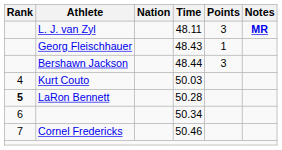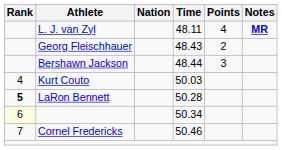 <table class="wikitable mw-datatable sortable" style="text-align:center;">
 <tr>
 <th>Rank</th>
 <th>Athlete</th>
 <th>Nation</th>
 <th>Time</th>
 <th>Points</th>
 <th>Notes</th>
 </tr>
 <tr>
 <td></td>
 <td align=left><a href='#'>L. J. van Zyl</a></td>
 <td align=left></td>
 <td>48.11</td>
-<td>3</td>
+<td>4</td>
 <td><strong><a href='#'>MR</a></strong></td>
 </tr>
 <tr>
 <td></td>
 <td align=left><a href='#'>Georg Fleischhauer</a></td>
 <td align=left></td>
 <td>48.43</td>
-<td>1</td>
+<td>2</td>
 <td></td>
 </tr>
 <tr>
 <td></td>
 <td align=left><a href='#'>Bershawn Jackson</a></td>
 <td align=left></td>
 <td>48.44</td>
 <td>3</td>
 <td></td>
 </tr>
 <tr>
 <td>4</td>
 <td align=left><a href='#'>Kurt Couto</a></td>
 <td align=left></td>
 <td>50.03</td>
 <td></td>
 <td></td>
 </tr>
 <tr>
 <td><strong>5</strong></td>
 <td align=left><a href='#'>LaRon Bennett</a></td>
 <td align=left></td>
 <td>50.28</td>
 <td></td>
 <td></td>
 </tr>
 <tr>
-<td>6</td>
+<td style="background: lightyellow;">6</td>
 <td align=left><a href='#'></a></td>
 <td align=left></td>
 <td>50.34</td>
 <td></td>
 <td></td>
 </tr>
 <tr>
 <td>7</td>
 <td align=left><a href='#'>Cornel Fredericks</a></td>
 <td align=left></td>
 <td>50.46</td>
 <td></td>
 <td></td>
 </tr>
 <tr class="sortbottom">
 <td colspan=6></td>
 </tr>
 </table>
